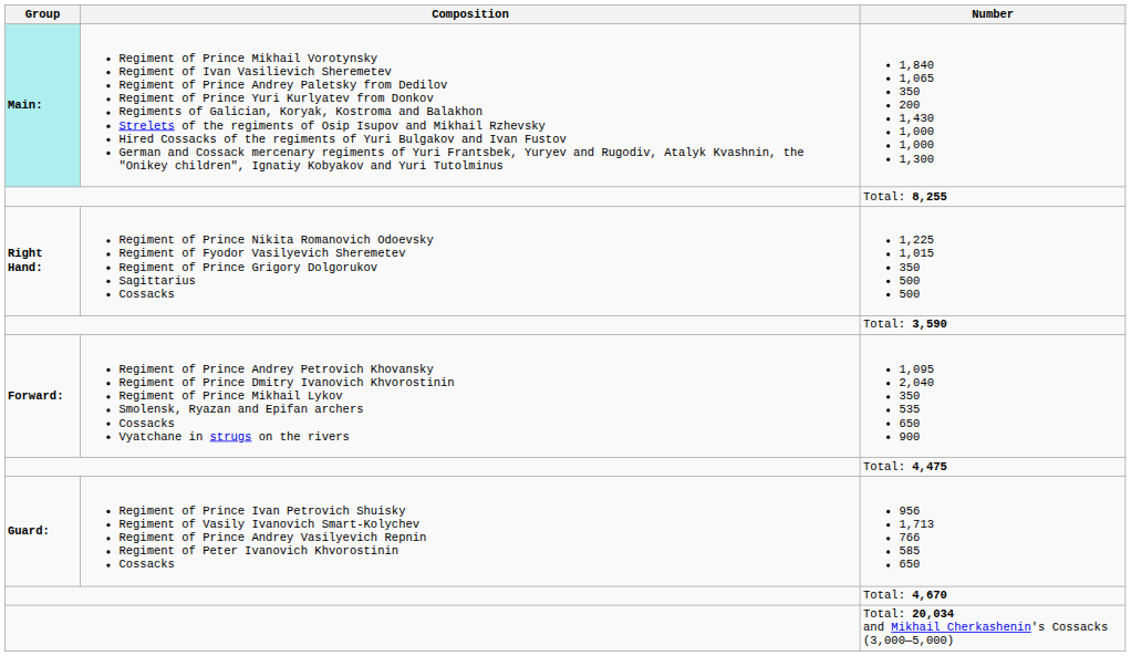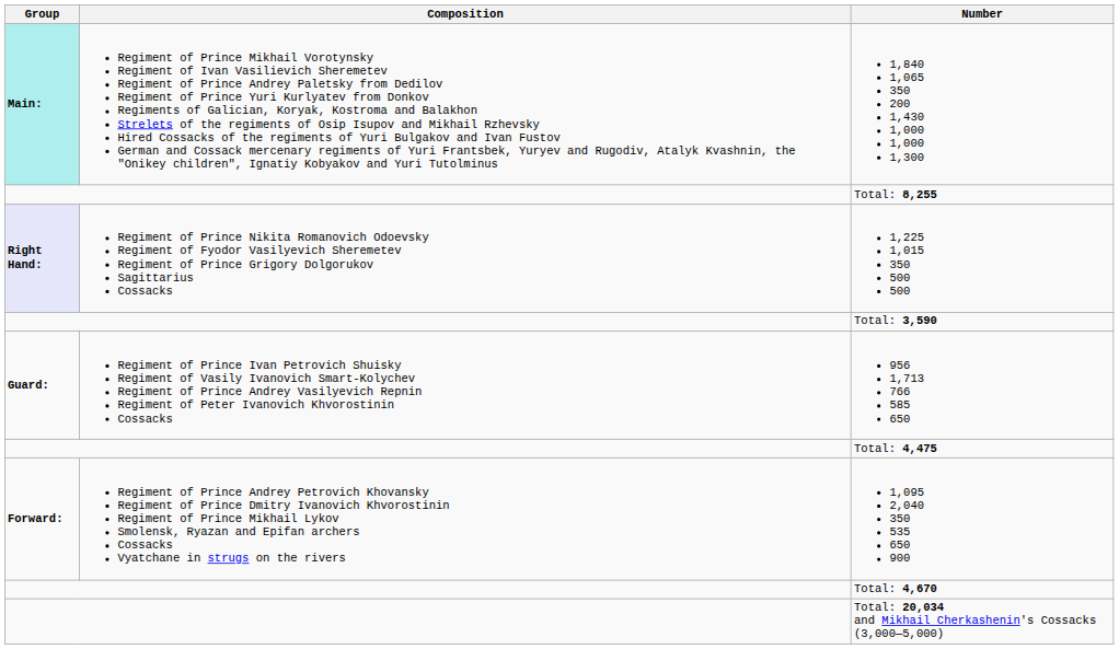 <table class="wikitable">
 <tr>
 <th>Group</th>
 <th>Composition</th>
 <th>Number</th>
 </tr>
 <tr>
 <td style="background: paleturquoise;"><strong>Main:</strong></td>
 <td><br><ul><li>Regiment of Prince Mikhail Vorotynsky</li><li>Regiment of Ivan Vasilievich Sheremetev</li><li>Regiment of Prince Andrey Paletsky from Dedilov</li><li>Regiment of Prince Yuri Kurlyatev from Donkov</li><li>Regiments of Galician, Koryak, Kostroma and Balakhon</li><li><a href='#'>Strelets</a> of the regiments of Osip Isupov and Mikhail Rzhevsky</li><li>Hired Cossacks of the regiments of Yuri Bulgakov and Ivan Fustov</li><li>German and Cossack mercenary regiments of Yuri Frantsbek, Yuryev and Rugodiv, Atalyk Kvashnin, the "Onikey children", Ignatiy Kobyakov and Yuri Tutolminus</li></ul></td>
 <td><br><ul><li>1,840</li><li>1,065</li><li>350</li><li>200</li><li>1,430</li><li>1,000</li><li>1,000</li><li>1,300</li></ul></td>
 </tr>
 <tr>
 <td colspan="2"></td>
 <td>Total: <strong>8,255</strong></td>
 </tr>
 <tr>
-<td><strong>Right Hand:</strong></td>
+<td style="background: lavender;"><strong>Right Hand:</strong></td>
 <td><br><ul><li>Regiment of Prince Nikita Romanovich Odoevsky</li><li>Regiment of Fyodor Vasilyevich Sheremetev</li><li>Regiment of Prince Grigory Dolgorukov</li><li>Sagittarius</li><li>Cossacks</li></ul></td>
 <td><br><ul><li>1,225</li><li>1,015</li><li>350</li><li>500</li><li>500</li></ul></td>
 </tr>
 <tr>
 <td colspan="2"></td>
 <td>Total: <strong>3,590</strong></td>
 </tr>
 <tr>
-<td><strong>Forward:</strong></td>
-<td><br><ul><li>Regiment of Prince Andrey Petrovich Khovansky</li><li>Regiment of Prince Dmitry Ivanovich Khvorostinin</li><li>Regiment of Prince Mikhail Lykov</li><li>Smolensk, Ryazan and Epifan archers</li><li>Cossacks</li><li>Vyatchane in <a href='#'>strugs</a> on the rivers</li></ul></td>
-<td><br><ul><li>1,095</li><li>2,040</li><li>350</li><li>535</li><li>650</li><li>900</li></ul></td>
+<td><strong>Guard:</strong></td>
+<td><br><ul><li>Regiment of Prince Ivan Petrovich Shuisky</li><li>Regiment of Vasily Ivanovich Smart-Kolychev</li><li>Regiment of Prince Andrey Vasilyevich Repnin</li><li>Regiment of Peter Ivanovich Khvorostinin</li><li>Cossacks</li></ul></td>
+<td><br><ul><li>956</li><li>1,713</li><li>766</li><li>585</li><li>650</li></ul></td>
 </tr>
 <tr>
 <td colspan="2"></td>
 <td>Total: <strong>4,475</strong></td>
 </tr>
 <tr>
-<td><strong>Guard:</strong></td>
-<td><br><ul><li>Regiment of Prince Ivan Petrovich Shuisky</li><li>Regiment of Vasily Ivanovich Smart-Kolychev</li><li>Regiment of Prince Andrey Vasilyevich Repnin</li><li>Regiment of Peter Ivanovich Khvorostinin</li><li>Cossacks</li></ul></td>
-<td><br><ul><li>956</li><li>1,713</li><li>766</li><li>585</li><li>650</li></ul></td>
+<td><strong>Forward:</strong></td>
+<td><br><ul><li>Regiment of Prince Andrey Petrovich Khovansky</li><li>Regiment of Prince Dmitry Ivanovich Khvorostinin</li><li>Regiment of Prince Mikhail Lykov</li><li>Smolensk, Ryazan and Epifan archers</li><li>Cossacks</li><li>Vyatchane in <a href='#'>strugs</a> on the rivers</li></ul></td>
+<td><br><ul><li>1,095</li><li>2,040</li><li>350</li><li>535</li><li>650</li><li>900</li></ul></td>
 </tr>
 <tr>
 <td colspan="2"></td>
 <td>Total: <strong>4,670</strong></td>
 </tr>
 <tr>
 <td colspan="2"></td>
 <td>Total: <strong>20,034</strong><br>and <a href='#'>Mikhail Cherkashenin</a>'s Cossacks (3,000—5,000)</td>
 </tr>
 </table>
